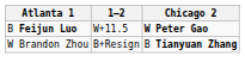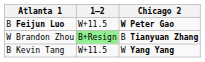 <table class="wikitable">
 <tr>
 <th>Atlanta 1</th>
 <th>1–2</th>
 <th>Chicago 2</th>
 </tr>
 <tr>
 <td>B <strong>Feijun Luo</strong></td>
 <td>W+11.5</td>
 <td><strong>W Peter Gao</strong></td>
 </tr>
 <tr>
 <td>W Brandon Zhou</td>
-<td>B+Resign</td>
+<td style="background: lightgreen;">B+Resign</td>
 <td>B <strong>Tianyuan Zhang</strong></td>
 </tr>
+<tr>
+<td>B Kevin Tang</td>
+<td>W+11.5</td>
+<td>W <strong>Yang Yang</strong></td>
+</tr>
 </table>
